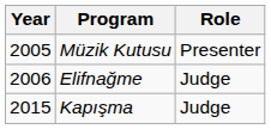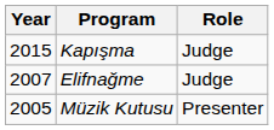 <table class="wikitable">
 <tr>
 <th>Year</th>
 <th>Program</th>
 <th>Role</th>
 </tr>
 <tr>
+<td>2015</td>
+<td><em>Kapışma</em></td>
+<td>Judge</td>
+</tr>
+<tr>
+<td>2007</td>
+<td><em>Elifnağme</em></td>
+<td>Judge</td>
+</tr>
+<tr>
 <td>2005</td>
 <td><em>Müzik Kutusu</em></td>
 <td>Presenter</td>
 </tr>
-<tr>
-<td>2006</td>
-<td><em>Elifnağme</em></td>
-<td>Judge</td>
-</tr>
-<tr>
-<td>2015</td>
-<td><em>Kapışma</em></td>
-<td>Judge</td>
-</tr>
 </table>
